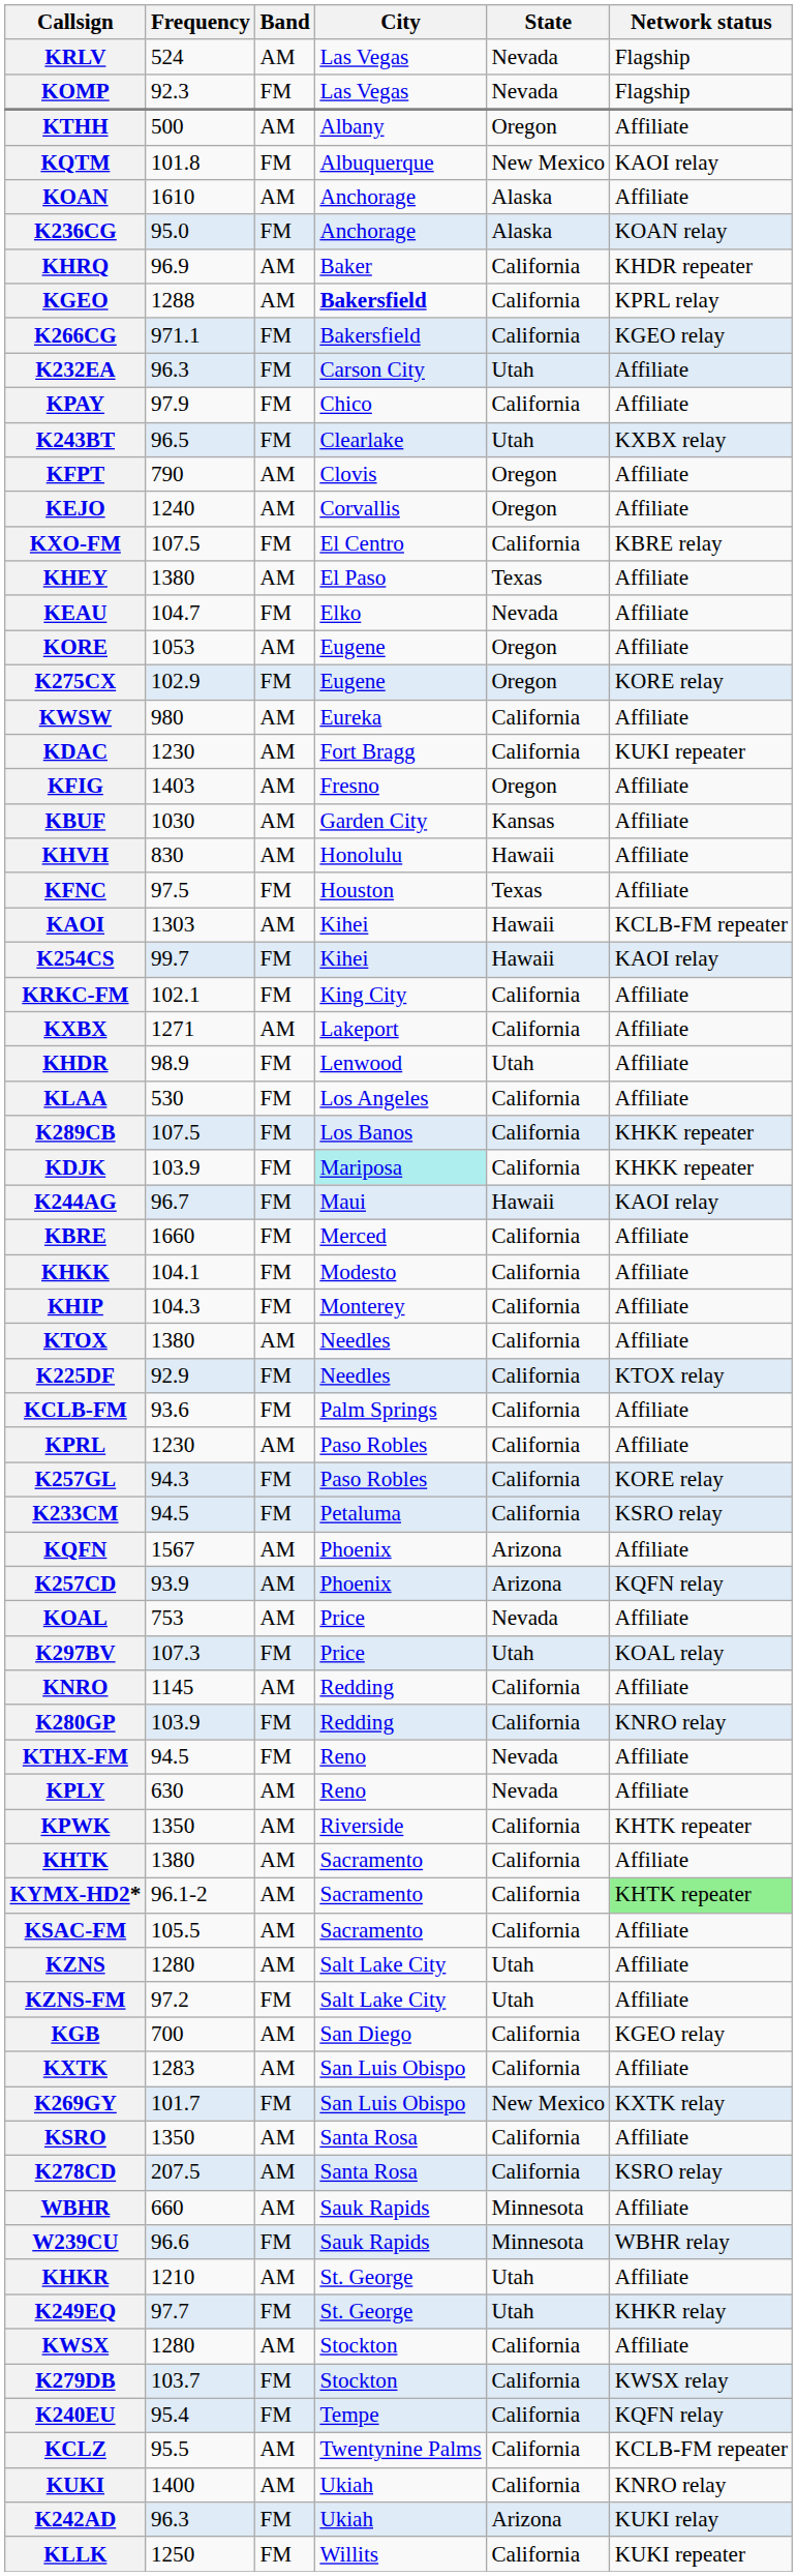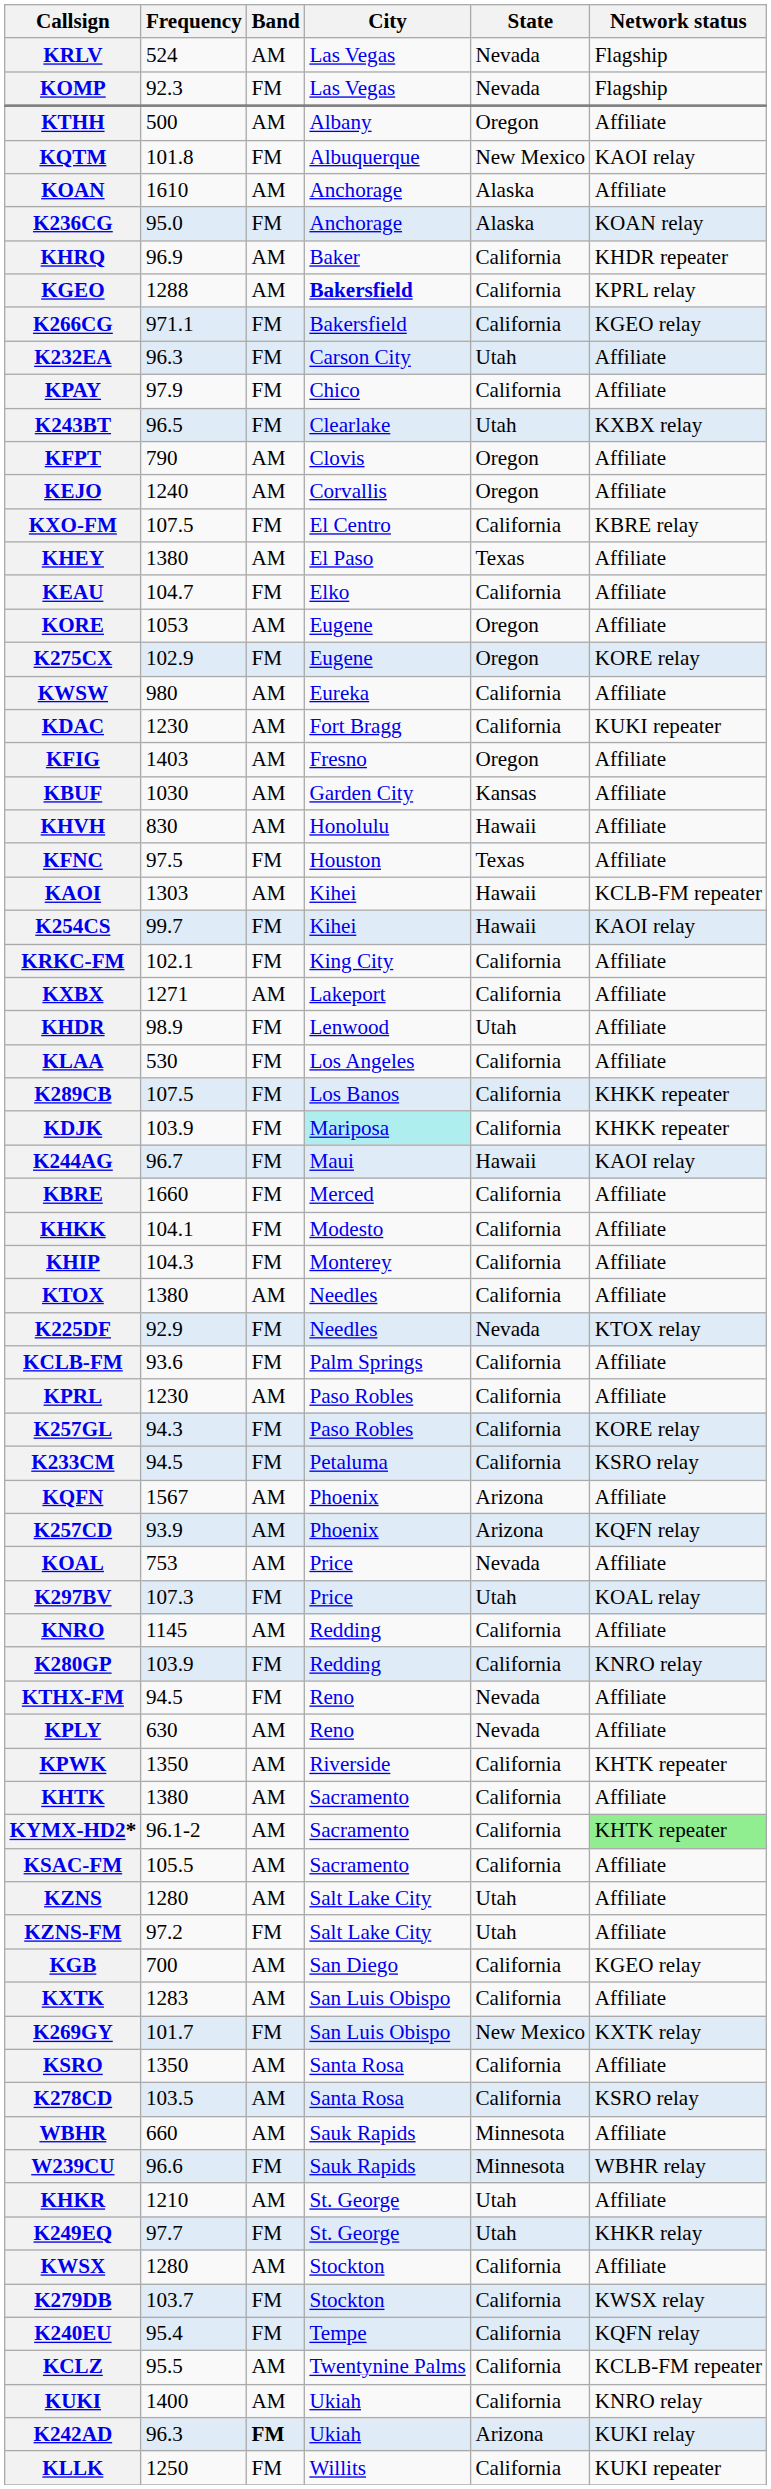 <table class="wikitable sortable">
 <tr>
 <th scope = "col">Callsign</th>
 <th scope = "col">Frequency</th>
 <th scope = "col">Band</th>
 <th scope = "col">City</th>
 <th scope = "col">State</th>
 <th scope = "col">Network status</th>
 </tr>
 <tr>
 <th scope = "row"><a href='#'>KRLV</a></th>
 <td>524</td>
 <td>AM</td>
 <td><a href='#'>Las Vegas</a></td>
 <td>Nevada</td>
 <td>Flagship</td>
 </tr>
 <tr style="border-bottom:2px solid gray;">
 <th scope = "row"><a href='#'>KOMP</a></th>
 <td>92.3</td>
 <td>FM</td>
 <td><a href='#'>Las Vegas</a></td>
 <td>Nevada</td>
 <td>Flagship</td>
 </tr>
 <tr>
 <th scope = "row"><a href='#'>KTHH</a></th>
 <td>500</td>
 <td>AM</td>
 <td><a href='#'>Albany</a></td>
 <td>Oregon</td>
 <td>Affiliate</td>
 </tr>
 <tr>
 <th scope = "row"><a href='#'>KQTM</a></th>
 <td>101.8</td>
 <td>FM</td>
 <td><a href='#'>Albuquerque</a></td>
 <td>New Mexico</td>
 <td>KAOI relay</td>
 </tr>
 <tr>
 <th scope = "row"><a href='#'>KOAN</a></th>
 <td>1610</td>
 <td>AM</td>
 <td><a href='#'>Anchorage</a></td>
 <td>Alaska</td>
 <td>Affiliate</td>
 </tr>
 <tr style="background-color:#DFEBF6;">
 <th scope = "row"><a href='#'>K236CG</a></th>
 <td>95.0</td>
 <td>FM</td>
 <td><a href='#'>Anchorage</a></td>
 <td>Alaska</td>
 <td>KOAN relay</td>
 </tr>
 <tr>
 <th scope = "row"><a href='#'>KHRQ</a></th>
 <td>96.9</td>
 <td>AM</td>
 <td><a href='#'>Baker</a></td>
 <td>California</td>
 <td>KHDR repeater</td>
 </tr>
 <tr>
 <th scope = "row"><a href='#'>KGEO</a></th>
 <td>1288</td>
 <td>AM</td>
 <td><strong><a href='#'>Bakersfield</a></strong></td>
 <td>California</td>
 <td>KPRL relay</td>
 </tr>
 <tr style="background-color:#DFEBF6;">
 <th scope = "row"><a href='#'>K266CG</a></th>
 <td>971.1</td>
 <td>FM</td>
 <td><a href='#'>Bakersfield</a></td>
 <td>California</td>
 <td>KGEO relay</td>
 </tr>
 <tr style="background-color:#DFEBF6;">
 <th scope = "row"><a href='#'>K232EA</a></th>
 <td>96.3</td>
 <td>FM</td>
 <td><a href='#'>Carson City</a></td>
 <td>Utah</td>
 <td>Affiliate</td>
 </tr>
 <tr>
 <th scope = "row"><a href='#'>KPAY</a></th>
 <td>97.9</td>
 <td>FM</td>
 <td><a href='#'>Chico</a></td>
 <td>California</td>
 <td>Affiliate</td>
 </tr>
 <tr style="background-color:#DFEBF6;">
 <th scope = "row"><a href='#'>K243BT</a></th>
 <td>96.5</td>
 <td>FM</td>
 <td><a href='#'>Clearlake</a></td>
 <td>Utah</td>
 <td>KXBX relay</td>
 </tr>
 <tr>
 <th scope = "row"><a href='#'>KFPT</a></th>
 <td>790</td>
 <td>AM</td>
 <td><a href='#'>Clovis</a></td>
 <td>Oregon</td>
 <td>Affiliate</td>
 </tr>
 <tr>
 <th scope = "row"><a href='#'>KEJO</a></th>
 <td>1240</td>
 <td>AM</td>
 <td><a href='#'>Corvallis</a></td>
 <td>Oregon</td>
 <td>Affiliate</td>
 </tr>
 <tr>
 <th scope = "row"><a href='#'>KXO-FM</a></th>
 <td>107.5</td>
 <td>FM</td>
 <td><a href='#'>El Centro</a></td>
 <td>California</td>
 <td>KBRE relay</td>
 </tr>
 <tr>
 <th scope = "row"><a href='#'>KHEY</a></th>
 <td>1380</td>
 <td>AM</td>
 <td><a href='#'>El Paso</a></td>
 <td>Texas</td>
 <td>Affiliate</td>
 </tr>
 <tr>
 <th scope = "row"><a href='#'>KEAU</a></th>
 <td>104.7</td>
 <td>FM</td>
 <td><a href='#'>Elko</a></td>
-<td>Nevada</td>
+<td>California</td>
 <td>Affiliate</td>
 </tr>
 <tr>
 <th scope = "row"><a href='#'>KORE</a></th>
 <td>1053</td>
 <td>AM</td>
 <td><a href='#'>Eugene</a></td>
 <td>Oregon</td>
 <td>Affiliate</td>
 </tr>
 <tr style="background-color:#DFEBF6;">
 <th scope = "row"><a href='#'>K275CX</a></th>
 <td>102.9</td>
 <td>FM</td>
 <td><a href='#'>Eugene</a></td>
 <td>Oregon</td>
 <td>KORE relay</td>
 </tr>
 <tr>
 <th scope = "row"><a href='#'>KWSW</a></th>
 <td>980</td>
 <td>AM</td>
 <td><a href='#'>Eureka</a></td>
 <td>California</td>
 <td>Affiliate</td>
 </tr>
 <tr>
 <th scope = "row"><a href='#'>KDAC</a></th>
 <td>1230</td>
 <td>AM</td>
 <td><a href='#'>Fort Bragg</a></td>
 <td>California</td>
 <td>KUKI repeater</td>
 </tr>
 <tr>
 <th scope = "row"><a href='#'>KFIG</a></th>
 <td>1403</td>
 <td>AM</td>
 <td><a href='#'>Fresno</a></td>
 <td>Oregon</td>
 <td>Affiliate</td>
 </tr>
 <tr>
 <th scope = "row"><a href='#'>KBUF</a></th>
 <td>1030</td>
 <td>AM</td>
 <td><a href='#'>Garden City</a></td>
 <td>Kansas</td>
 <td>Affiliate<br></td>
 </tr>
 <tr>
 <th scope = "row"><a href='#'>KHVH</a></th>
 <td>830</td>
 <td>AM</td>
 <td><a href='#'>Honolulu</a></td>
 <td>Hawaii</td>
 <td>Affiliate</td>
 </tr>
 <tr>
 <th scope = "row"><a href='#'>KFNC</a></th>
 <td>97.5</td>
 <td>FM</td>
 <td><a href='#'>Houston</a></td>
 <td>Texas</td>
 <td>Affiliate</td>
 </tr>
 <tr>
 <th scope = "row"><a href='#'>KAOI</a></th>
 <td>1303</td>
 <td>AM</td>
 <td><a href='#'>Kihei</a></td>
 <td>Hawaii</td>
 <td>KCLB-FM repeater</td>
 </tr>
 <tr style="background-color:#DFEBF6;">
 <th scope = "row"><a href='#'>K254CS</a></th>
 <td>99.7</td>
 <td>FM</td>
 <td><a href='#'>Kihei</a></td>
 <td>Hawaii</td>
 <td>KAOI relay</td>
 </tr>
 <tr>
 <th scope = "row"><a href='#'>KRKC-FM</a></th>
 <td>102.1</td>
 <td>FM</td>
 <td><a href='#'>King City</a></td>
 <td>California</td>
 <td>Affiliate</td>
 </tr>
 <tr>
 <th scope = "row"><a href='#'>KXBX</a></th>
 <td>1271</td>
 <td>AM</td>
 <td><a href='#'>Lakeport</a></td>
 <td>California</td>
 <td>Affiliate</td>
 </tr>
 <tr>
 <th scope = "row"><a href='#'>KHDR</a></th>
 <td>98.9</td>
 <td>FM</td>
 <td><a href='#'>Lenwood</a></td>
 <td>Utah</td>
 <td>Affiliate</td>
 </tr>
 <tr>
 <th scope = "row"><a href='#'>KLAA</a></th>
 <td>530</td>
 <td>FM</td>
 <td><a href='#'>Los Angeles</a></td>
 <td>California</td>
 <td>Affiliate</td>
 </tr>
 <tr style="background-color:#DFEBF6;">
 <th scope = "row"><a href='#'>K289CB</a></th>
 <td>107.5</td>
 <td>FM</td>
 <td><a href='#'>Los Banos</a></td>
 <td>California</td>
 <td>KHKK repeater</td>
 </tr>
 <tr>
 <th scope = "row"><a href='#'>KDJK</a></th>
 <td>103.9</td>
 <td>FM</td>
 <td style="background: paleturquoise;"><a href='#'>Mariposa</a></td>
 <td>California</td>
 <td>KHKK repeater</td>
 </tr>
 <tr style="background-color:#DFEBF6;">
 <th scope = "row"><a href='#'>K244AG</a></th>
 <td>96.7</td>
 <td>FM</td>
 <td><a href='#'>Maui</a></td>
 <td>Hawaii</td>
 <td>KAOI relay</td>
 </tr>
 <tr>
 <th scope = "row"><a href='#'>KBRE</a></th>
 <td>1660</td>
 <td>FM</td>
 <td><a href='#'>Merced</a></td>
 <td>California</td>
 <td>Affiliate</td>
 </tr>
 <tr>
 <th scope = "row"><a href='#'>KHKK</a></th>
 <td>104.1</td>
 <td>FM</td>
 <td><a href='#'>Modesto</a></td>
 <td>California</td>
 <td>Affiliate</td>
 </tr>
 <tr>
 <th scope = "row"><a href='#'>KHIP</a></th>
 <td>104.3</td>
 <td>FM</td>
 <td><a href='#'>Monterey</a></td>
 <td>California</td>
 <td>Affiliate</td>
 </tr>
 <tr>
 <th scope = "row"><a href='#'>KTOX</a></th>
 <td>1380</td>
 <td>AM</td>
 <td><a href='#'>Needles</a></td>
 <td>California</td>
 <td>Affiliate</td>
 </tr>
 <tr style="background-color:#DFEBF6;">
 <th scope = "row"><a href='#'>K225DF</a></th>
 <td>92.9</td>
 <td>FM</td>
 <td><a href='#'>Needles</a></td>
-<td>California</td>
+<td>Nevada</td>
 <td>KTOX relay</td>
 </tr>
 <tr>
 <th scope = "row"><a href='#'>KCLB-FM</a></th>
 <td>93.6</td>
 <td>FM</td>
 <td><a href='#'>Palm Springs</a></td>
 <td>California</td>
 <td>Affiliate</td>
 </tr>
 <tr>
 <th scope = "row"><a href='#'>KPRL</a></th>
 <td>1230</td>
 <td>AM</td>
 <td><a href='#'>Paso Robles</a></td>
 <td>California</td>
 <td>Affiliate</td>
 </tr>
 <tr style="background-color:#DFEBF6;">
 <th scope = "row"><a href='#'>K257GL</a></th>
 <td>94.3</td>
 <td>FM</td>
 <td><a href='#'>Paso Robles</a></td>
 <td>California</td>
 <td>KORE relay</td>
 </tr>
 <tr style="background-color:#DFEBF6;">
 <th scope = "row"><a href='#'>K233CM</a></th>
 <td>94.5</td>
 <td>FM</td>
 <td><a href='#'>Petaluma</a></td>
 <td>California</td>
 <td>KSRO relay</td>
 </tr>
 <tr>
 <th scope = "row"><a href='#'>KQFN</a></th>
 <td>1567</td>
 <td>AM</td>
 <td><a href='#'>Phoenix</a></td>
 <td>Arizona</td>
 <td>Affiliate</td>
 </tr>
 <tr style="background-color:#DFEBF6;">
 <th scope = "row"><a href='#'>K257CD</a></th>
 <td>93.9</td>
 <td>AM</td>
 <td><a href='#'>Phoenix</a></td>
 <td>Arizona</td>
 <td>KQFN relay</td>
 </tr>
 <tr>
 <th scope = "row"><a href='#'>KOAL</a></th>
 <td>753</td>
 <td>AM</td>
 <td><a href='#'>Price</a></td>
 <td>Nevada</td>
 <td>Affiliate</td>
 </tr>
 <tr style="background-color:#DFEBF6;">
 <th scope = "row"><a href='#'>K297BV</a></th>
 <td>107.3</td>
 <td>FM</td>
 <td><a href='#'>Price</a></td>
 <td>Utah</td>
 <td>KOAL relay</td>
 </tr>
 <tr>
 <th scope = "row"><a href='#'>KNRO</a></th>
 <td>1145</td>
 <td>AM</td>
 <td><a href='#'>Redding</a></td>
 <td>California</td>
 <td>Affiliate</td>
 </tr>
 <tr style="background-color:#DFEBF6;">
 <th scope = "row"><a href='#'>K280GP</a></th>
 <td>103.9</td>
 <td>FM</td>
 <td><a href='#'>Redding</a></td>
 <td>California</td>
 <td>KNRO relay</td>
 </tr>
 <tr>
 <th scope = "row"><a href='#'>KTHX-FM</a></th>
 <td>94.5</td>
 <td>FM</td>
 <td><a href='#'>Reno</a></td>
 <td>Nevada</td>
 <td>Affiliate</td>
 </tr>
 <tr>
 <th scope = "row"><a href='#'>KPLY</a></th>
 <td>630</td>
 <td>AM</td>
 <td><a href='#'>Reno</a></td>
 <td>Nevada</td>
 <td>Affiliate</td>
 </tr>
 <tr>
 <th scope = "row"><a href='#'>KPWK</a></th>
 <td>1350</td>
 <td>AM</td>
 <td><a href='#'>Riverside</a></td>
 <td>California</td>
 <td>KHTK repeater</td>
 </tr>
 <tr>
 <th scope = "row"><a href='#'>KHTK</a></th>
 <td>1380</td>
 <td>AM</td>
 <td><a href='#'>Sacramento</a></td>
 <td>California</td>
 <td>Affiliate</td>
 </tr>
 <tr>
 <th scope = "row"><a href='#'>KYMX-HD2</a>*</th>
 <td>96.1-2</td>
 <td>AM</td>
 <td><a href='#'>Sacramento</a></td>
 <td>California</td>
 <td style="background: lightgreen;">KHTK repeater</td>
 </tr>
 <tr>
 <th scope = "row"><a href='#'>KSAC-FM</a></th>
 <td>105.5</td>
 <td>AM</td>
 <td><a href='#'>Sacramento</a></td>
 <td>California</td>
 <td>Affiliate</td>
 </tr>
 <tr>
 <th scope = "row"><a href='#'>KZNS</a></th>
 <td>1280</td>
 <td>AM</td>
 <td><a href='#'>Salt Lake City</a></td>
 <td>Utah</td>
 <td>Affiliate</td>
 </tr>
 <tr>
 <th scope = "row"><a href='#'>KZNS-FM</a></th>
 <td>97.2</td>
 <td>FM</td>
 <td><a href='#'>Salt Lake City</a></td>
 <td>Utah</td>
 <td>Affiliate</td>
 </tr>
 <tr>
 <th scope = "row"><a href='#'>KGB</a></th>
 <td>700</td>
 <td>AM</td>
 <td><a href='#'>San Diego</a></td>
 <td>California</td>
 <td>KGEO relay</td>
 </tr>
 <tr>
 <th scope = "row"><a href='#'>KXTK</a></th>
 <td>1283</td>
 <td>AM</td>
 <td><a href='#'>San Luis Obispo</a></td>
 <td>California</td>
 <td>Affiliate</td>
 </tr>
 <tr style="background-color:#DFEBF6;">
 <th scope = "row"><a href='#'>K269GY</a></th>
 <td>101.7</td>
 <td>FM</td>
 <td><a href='#'>San Luis Obispo</a></td>
 <td>New Mexico</td>
 <td>KXTK relay</td>
 </tr>
 <tr>
 <th scope = "row"><a href='#'>KSRO</a></th>
 <td>1350</td>
 <td>AM</td>
 <td><a href='#'>Santa Rosa</a></td>
 <td>California</td>
 <td>Affiliate</td>
 </tr>
 <tr style="background-color:#DFEBF6;">
 <th scope = "row"><a href='#'>K278CD</a></th>
-<td>207.5</td>
+<td>103.5</td>
 <td>AM</td>
 <td><a href='#'>Santa Rosa</a></td>
 <td>California</td>
 <td>KSRO relay</td>
 </tr>
 <tr>
 <th scope = "row"><a href='#'>WBHR</a></th>
 <td>660</td>
 <td>AM</td>
 <td><a href='#'>Sauk Rapids</a></td>
 <td>Minnesota</td>
 <td>Affiliate</td>
 </tr>
 <tr style="background-color:#DFEBF6;">
 <th scope = "row"><a href='#'>W239CU</a></th>
 <td>96.6</td>
 <td>FM</td>
 <td><a href='#'>Sauk Rapids</a></td>
 <td>Minnesota</td>
 <td>WBHR relay</td>
 </tr>
 <tr>
 <th scope = "row"><a href='#'>KHKR</a></th>
 <td>1210</td>
 <td>AM</td>
 <td><a href='#'>St. George</a></td>
 <td>Utah</td>
 <td>Affiliate</td>
 </tr>
 <tr style="background-color:#DFEBF6;">
 <th scope = "row"><a href='#'>K249EQ</a></th>
 <td>97.7</td>
 <td>FM</td>
 <td><a href='#'>St. George</a></td>
 <td>Utah</td>
 <td>KHKR relay</td>
 </tr>
 <tr>
 <th scope = "row"><a href='#'>KWSX</a></th>
 <td>1280</td>
 <td>AM</td>
 <td><a href='#'>Stockton</a></td>
 <td>California</td>
 <td>Affiliate</td>
 </tr>
 <tr style="background-color:#DFEBF6;">
 <th scope = "row"><a href='#'>K279DB</a></th>
 <td>103.7</td>
 <td>FM</td>
 <td><a href='#'>Stockton</a></td>
 <td>California</td>
 <td>KWSX relay</td>
 </tr>
 <tr style="background-color:#DFEBF6;">
 <th scope = "row"><a href='#'>K240EU</a></th>
 <td>95.4</td>
 <td>FM</td>
 <td><a href='#'>Tempe</a></td>
 <td>California</td>
 <td>KQFN relay</td>
 </tr>
 <tr>
 <th scope = "row"><a href='#'>KCLZ</a></th>
 <td>95.5</td>
 <td>AM</td>
 <td><a href='#'>Twentynine Palms</a></td>
 <td>California</td>
 <td>KCLB-FM repeater</td>
 </tr>
 <tr>
 <th scope = "row"><a href='#'>KUKI</a></th>
 <td>1400</td>
 <td>AM</td>
 <td><a href='#'>Ukiah</a></td>
 <td>California</td>
 <td>KNRO relay</td>
 </tr>
 <tr style="background-color:#DFEBF6;">
 <th scope = "row"><a href='#'>K242AD</a></th>
 <td>96.3</td>
-<td>FM</td>
+<td><strong>FM</strong></td>
 <td><a href='#'>Ukiah</a></td>
 <td>Arizona</td>
 <td>KUKI relay</td>
 </tr>
 <tr>
 <th scope = "row"><a href='#'>KLLK</a></th>
 <td>1250</td>
 <td>FM</td>
 <td><a href='#'>Willits</a></td>
 <td>California</td>
 <td>KUKI repeater</td>
 </tr>
 </table>
